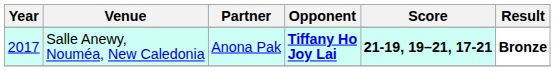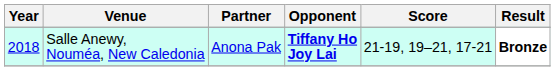 <table class="sortable wikitable" style="font-size: 90%;">
 <tr>
 <th>Year</th>
 <th>Venue</th>
 <th>Partner</th>
 <th>Opponent</th>
 <th>Score</th>
 <th>Result</th>
 </tr>
 <tr>
 </tr>
 <tr style="background:#CDFFF4">
-<td align="center"><a href='#'>2017</a></td>
+<td align="center"><a href='#'>2018</a></td>
 <td align="left">Salle Anewy,<br> <a href='#'>Nouméa</a>, <a href='#'>New Caledonia</a></td>
 <td align="left"> <a href='#'>Anona Pak</a></td>
 <td align="left"><strong> <a href='#'>Tiffany Ho</a><br> <a href='#'>Joy Lai</a></strong></td>
-<td align="center"><strong>21-19, 19–21, 17-21</strong></td>
+<td align="center">21-19, 19–21, 17-21</td>
 <td style="text-align:left; background:white"> <strong>Bronze</strong></td>
 </tr>
 <tr>
 </tr>
 </table>
